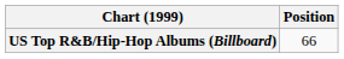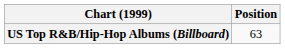 <table class="wikitable plainrowheaders" style="text-align:center">
 <tr>
 <th scope="col">Chart (1999)</th>
 <th scope="col">Position</th>
 </tr>
 <tr>
 <th scope="row">US Top R&B/Hip-Hop Albums (<em>Billboard</em>)</th>
-<td>66</td>
+<td>63</td>
 </tr>
 </table>
